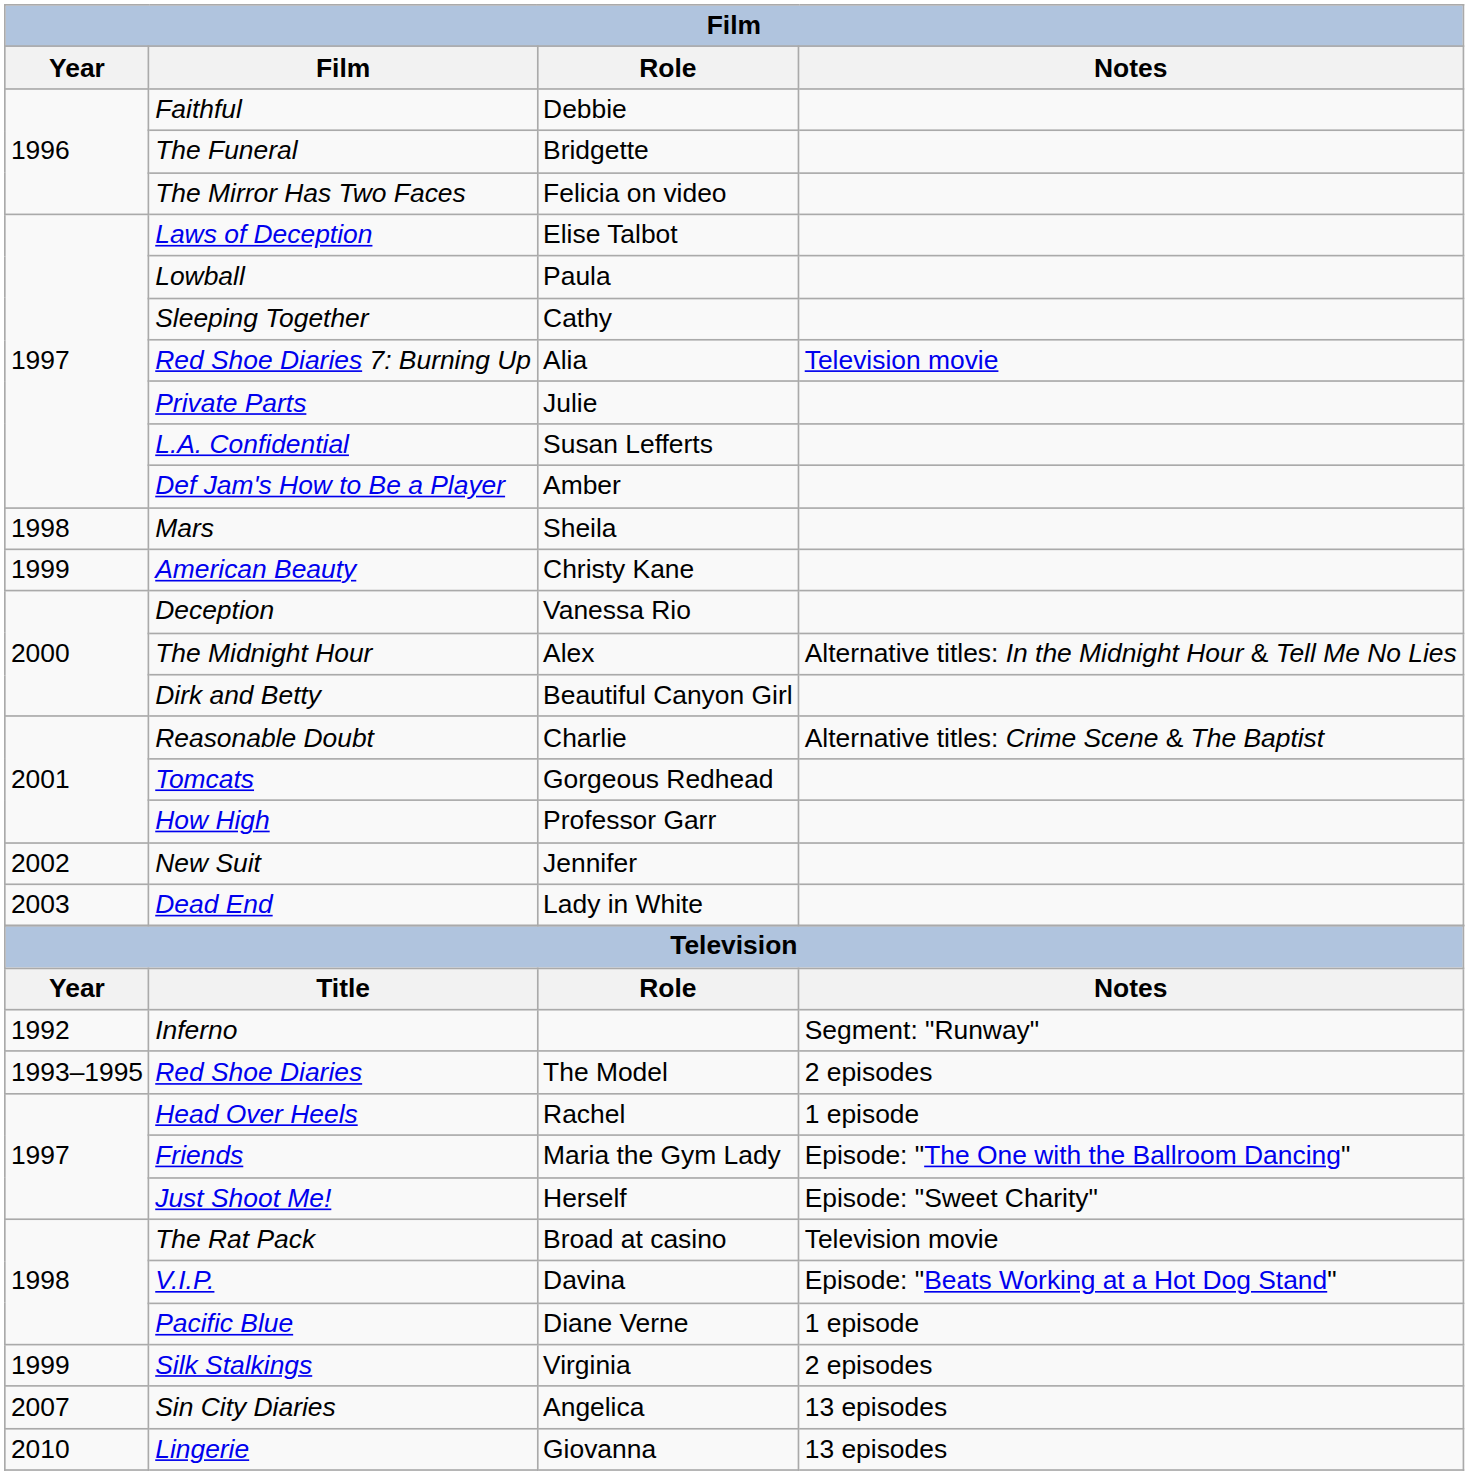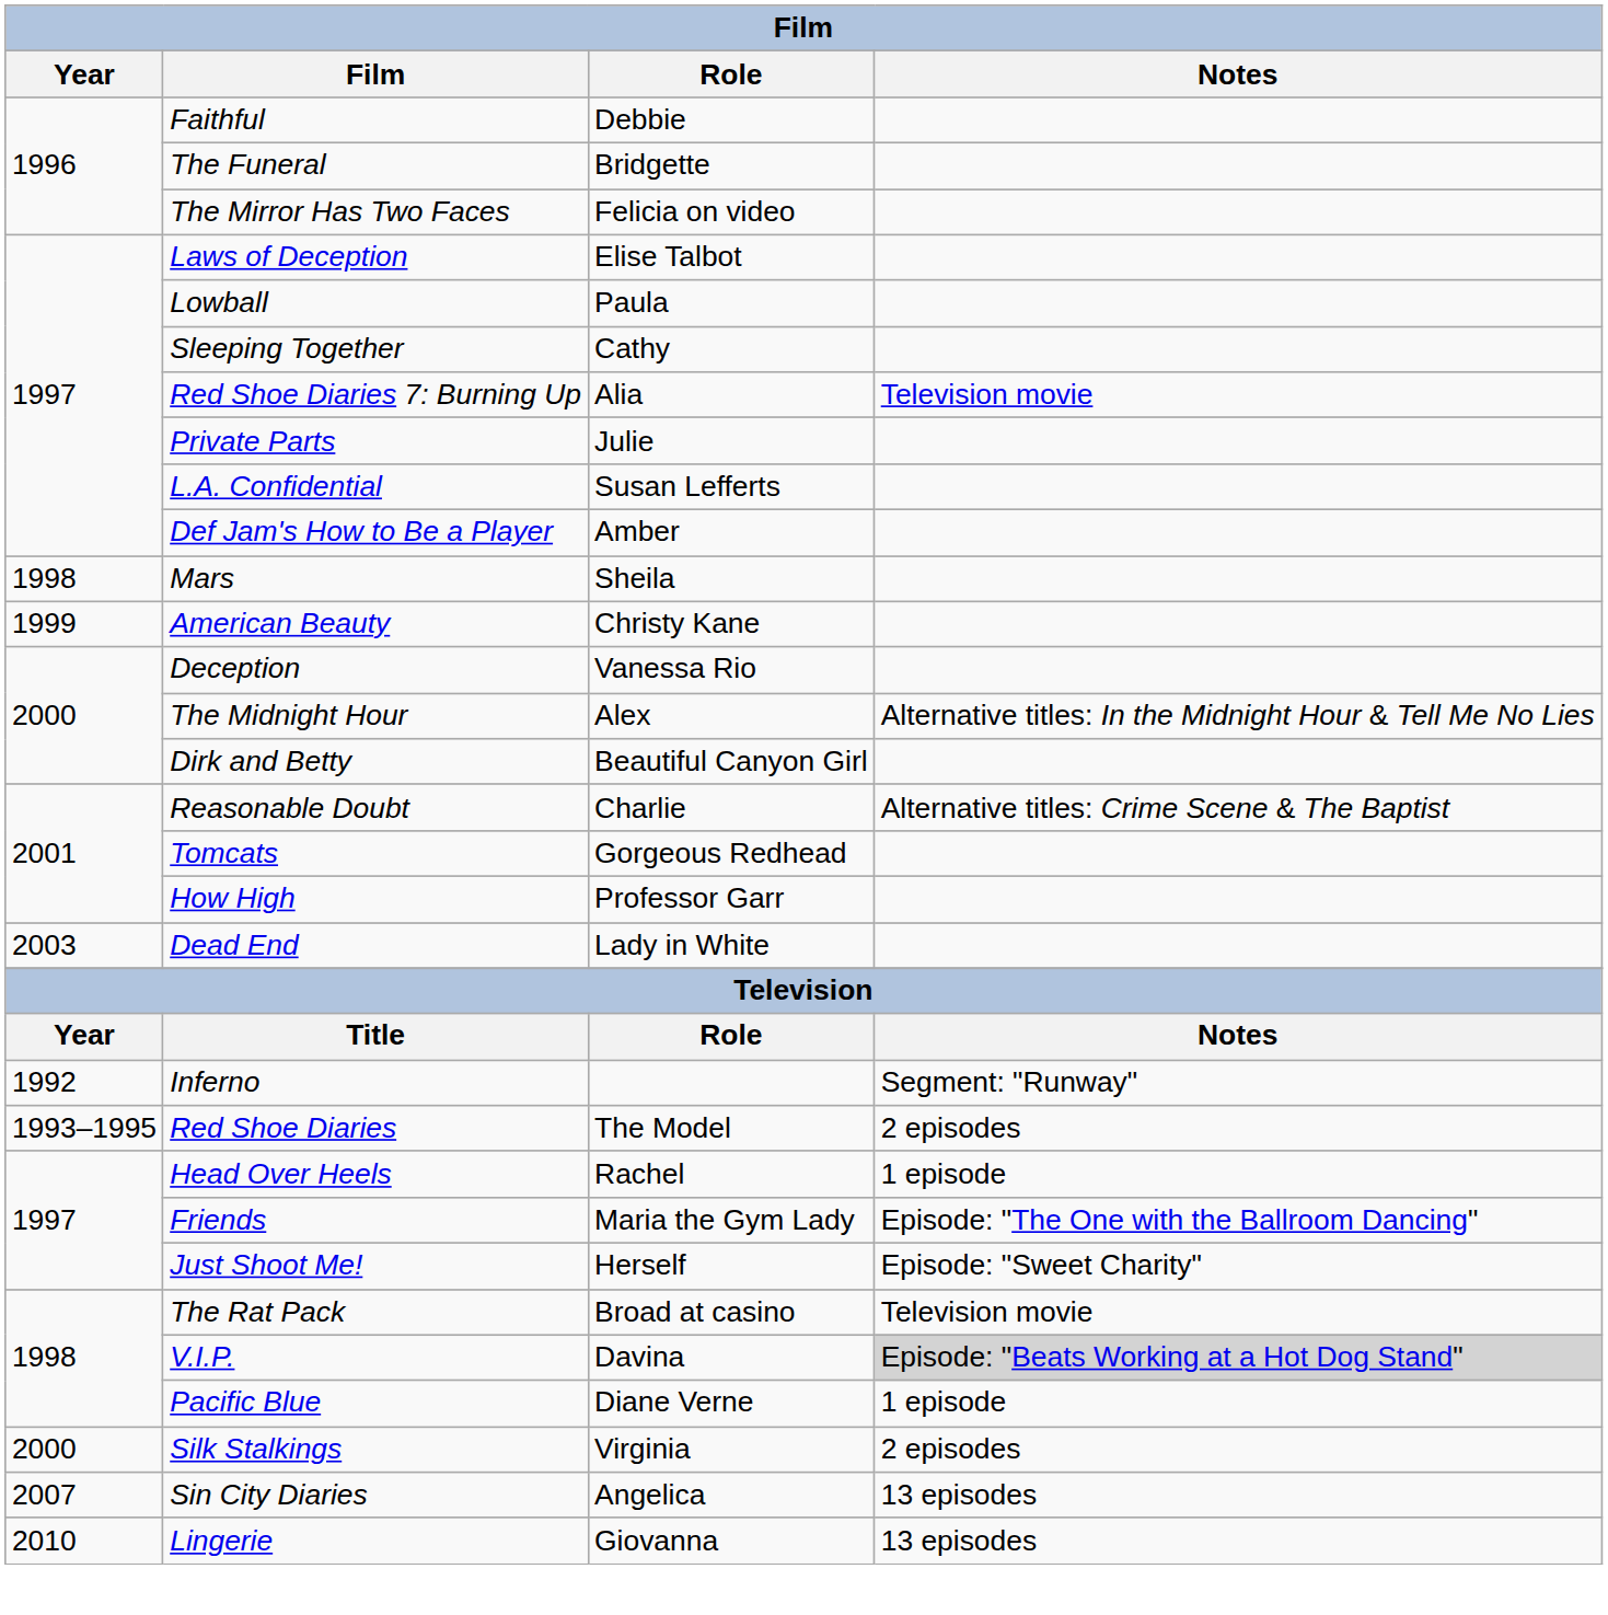 <table class="wikitable">
 <tr>
 <th colspan="4" style="background: LightSteelBlue;">Film</th>
 </tr>
 <tr>
 <th>Year</th>
 <th>Film</th>
 <th>Role</th>
 <th>Notes</th>
 </tr>
 <tr>
 <td rowspan=3>1996</td>
 <td><em>Faithful</em></td>
 <td>Debbie</td>
 <td></td>
 </tr>
 <tr>
 <td><em>The Funeral</em></td>
 <td>Bridgette</td>
 <td></td>
 </tr>
 <tr>
 <td><em>The Mirror Has Two Faces</em></td>
 <td>Felicia on video</td>
 <td></td>
 </tr>
 <tr>
 <td rowspan=7>1997</td>
 <td><em><a href='#'>Laws of Deception</a></em></td>
 <td>Elise Talbot</td>
 <td></td>
 </tr>
 <tr>
 <td><em>Lowball</em></td>
 <td>Paula</td>
 <td></td>
 </tr>
 <tr>
 <td><em>Sleeping Together</em></td>
 <td>Cathy</td>
 <td></td>
 </tr>
 <tr>
 <td><em><a href='#'>Red Shoe Diaries</a> 7: Burning Up</em></td>
 <td>Alia</td>
 <td><a href='#'>Television movie</a></td>
 </tr>
 <tr>
 <td><em><a href='#'>Private Parts</a></em></td>
 <td>Julie</td>
 <td></td>
 </tr>
 <tr>
 <td><em><a href='#'>L.A. Confidential</a></em></td>
 <td>Susan Lefferts</td>
 <td></td>
 </tr>
 <tr>
 <td><em><a href='#'>Def Jam's How to Be a Player</a></em></td>
 <td>Amber</td>
 <td></td>
 </tr>
 <tr>
 <td>1998</td>
 <td><em>Mars</em></td>
 <td>Sheila</td>
 <td></td>
 </tr>
 <tr>
 <td>1999</td>
 <td><em><a href='#'>American Beauty</a></em></td>
 <td>Christy Kane</td>
 <td></td>
 </tr>
 <tr>
 <td rowspan=3>2000</td>
 <td><em>Deception</em></td>
 <td>Vanessa Rio</td>
 <td></td>
 </tr>
 <tr>
 <td><em>The Midnight Hour</em></td>
 <td>Alex</td>
 <td>Alternative titles: <em>In the Midnight Hour</em> & <em>Tell Me No Lies</em></td>
 </tr>
 <tr>
 <td><em>Dirk and Betty</em></td>
 <td>Beautiful Canyon Girl</td>
 <td></td>
 </tr>
 <tr>
 <td rowspan=3>2001</td>
 <td><em>Reasonable Doubt</em></td>
 <td>Charlie</td>
 <td>Alternative titles: <em>Crime Scene</em> & <em>The Baptist</em></td>
 </tr>
 <tr>
 <td><em><a href='#'>Tomcats</a></em></td>
 <td>Gorgeous Redhead</td>
 <td></td>
 </tr>
 <tr>
 <td><em><a href='#'>How High</a></em></td>
 <td>Professor Garr</td>
 <td></td>
 </tr>
 <tr>
-<td>2002</td>
-<td><em>New Suit</em></td>
-<td>Jennifer</td>
-<td></td>
-</tr>
-<tr>
 <td>2003</td>
 <td><em><a href='#'>Dead End</a></em></td>
 <td>Lady in White</td>
 <td></td>
 </tr>
 <tr>
 </tr>
 <tr>
 <th colspan="4" style="background: LightSteelBlue;">Television</th>
 </tr>
 <tr>
 <th>Year</th>
 <th>Title</th>
 <th>Role</th>
 <th>Notes</th>
 </tr>
 <tr>
 <td>1992</td>
 <td><em>Inferno</em></td>
 <td></td>
 <td>Segment: "Runway"</td>
 </tr>
 <tr>
 <td>1993–1995</td>
 <td><em><a href='#'>Red Shoe Diaries</a></em></td>
 <td>The Model</td>
 <td>2 episodes</td>
 </tr>
 <tr>
 <td rowspan=3>1997</td>
 <td><em><a href='#'>Head Over Heels</a></em></td>
 <td>Rachel</td>
 <td>1 episode</td>
 </tr>
 <tr>
 <td><em><a href='#'>Friends</a></em></td>
 <td>Maria the Gym Lady</td>
 <td>Episode: "<a href='#'>The One with the Ballroom Dancing</a>"</td>
 </tr>
 <tr>
 <td><em><a href='#'>Just Shoot Me!</a></em></td>
 <td>Herself</td>
 <td>Episode: "Sweet Charity"</td>
 </tr>
 <tr>
 <td rowspan=3>1998</td>
 <td><em>The Rat Pack</em></td>
 <td>Broad at casino</td>
 <td>Television movie</td>
 </tr>
 <tr>
 <td><em><a href='#'>V.I.P.</a></em></td>
 <td>Davina</td>
-<td>Episode: "<a href='#'>Beats Working at a Hot Dog Stand</a>"</td>
+<td style="background: lightgrey;">Episode: "<a href='#'>Beats Working at a Hot Dog Stand</a>"</td>
 </tr>
 <tr>
 <td><em><a href='#'>Pacific Blue</a></em></td>
 <td>Diane Verne</td>
 <td>1 episode</td>
 </tr>
 <tr>
-<td>1999</td>
+<td>2000</td>
 <td><em><a href='#'>Silk Stalkings</a></em></td>
 <td>Virginia</td>
 <td>2 episodes</td>
 </tr>
 <tr>
 <td>2007</td>
 <td><em>Sin City Diaries</em></td>
 <td>Angelica</td>
 <td>13 episodes</td>
 </tr>
 <tr>
 <td>2010</td>
 <td><em><a href='#'>Lingerie</a></em></td>
 <td>Giovanna</td>
 <td>13 episodes</td>
 </tr>
 </table>
